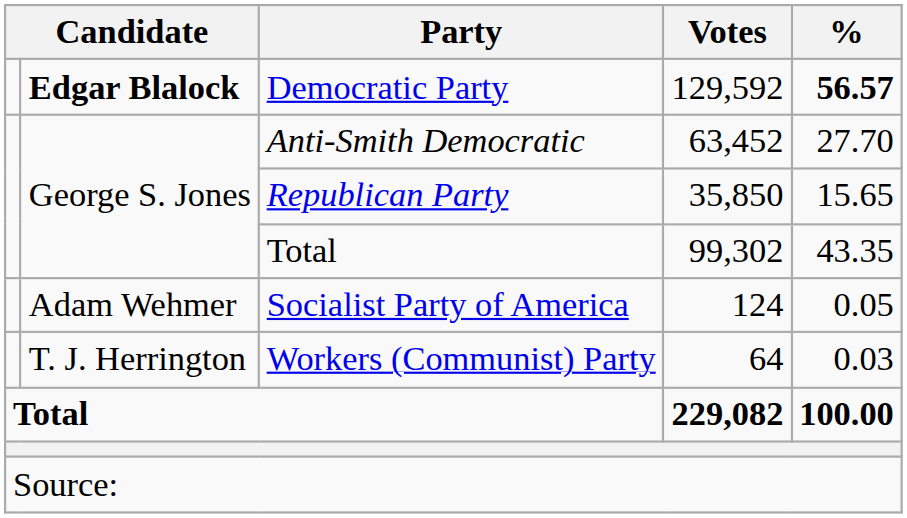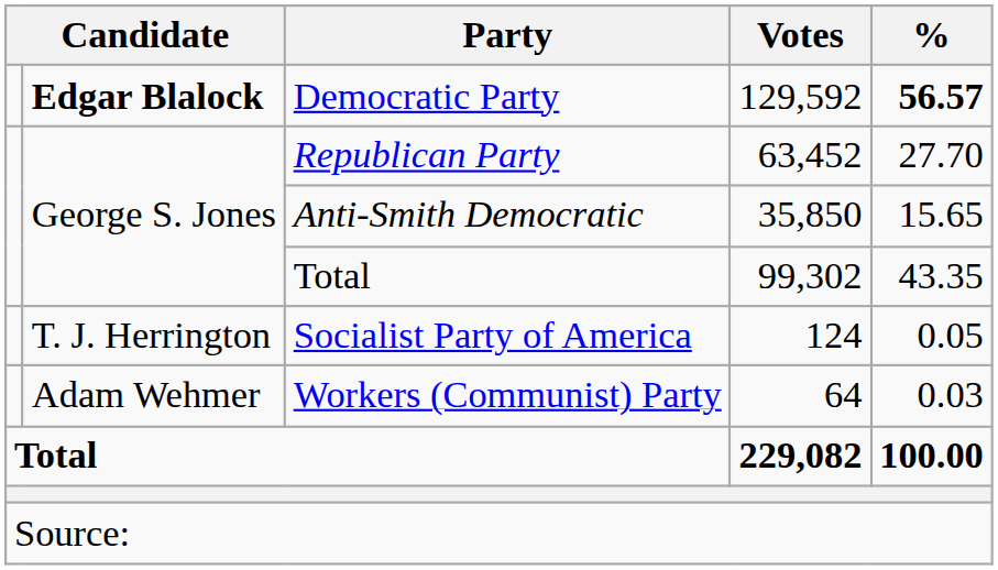 <table class="wikitable">
 <tr>
 <th colspan=2>Candidate</th>
 <th>Party</th>
 <th>Votes</th>
 <th>%</th>
 </tr>
 <tr>
 <td bgcolor=></td>
 <td><strong>Edgar Blalock</strong></td>
 <td><a href='#'>Democratic Party</a></td>
 <td align=right>129,592</td>
 <td align=right><strong>56.57</strong></td>
 </tr>
 <tr>
 <td rowspan=3 bgcolor=></td>
 <td rowspan=3>George S. Jones</td>
-<td><em>Anti-Smith Democratic</em></td>
+<td><em><a href='#'>Republican Party</a></em></td>
 <td align=right>63,452</td>
 <td align=right>27.70</td>
 </tr>
 <tr>
-<td><em><a href='#'>Republican Party</a></em></td>
+<td><em>Anti-Smith Democratic</em></td>
 <td align=right>35,850</td>
 <td align=right>15.65</td>
 </tr>
 <tr>
 <td>Total</td>
 <td align=right>99,302</td>
 <td align=right>43.35</td>
 </tr>
 <tr>
 <td bgcolor=></td>
-<td>Adam Wehmer</td>
+<td>T. J. Herrington</td>
 <td><a href='#'>Socialist Party of America</a></td>
 <td align=right>124</td>
 <td align=right>0.05</td>
 </tr>
 <tr>
 <td bgcolor=></td>
-<td>T. J. Herrington</td>
+<td>Adam Wehmer</td>
 <td><a href='#'>Workers (Communist) Party</a></td>
 <td align=right>64</td>
 <td align=right>0.03</td>
 </tr>
 <tr style="font-weight:bold">
 <td colspan=3>Total</td>
 <td align=right>229,082</td>
 <td align=right>100.00</td>
 </tr>
 <tr>
 <th colspan=7></th>
 </tr>
 <tr>
 <td colspan=7>Source:</td>
 </tr>
 </table>
